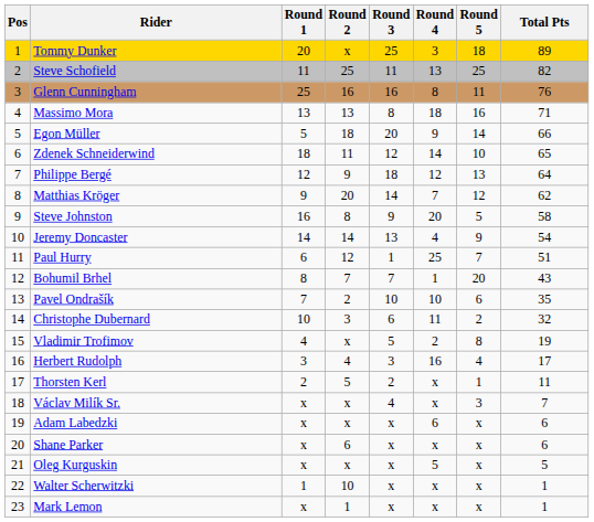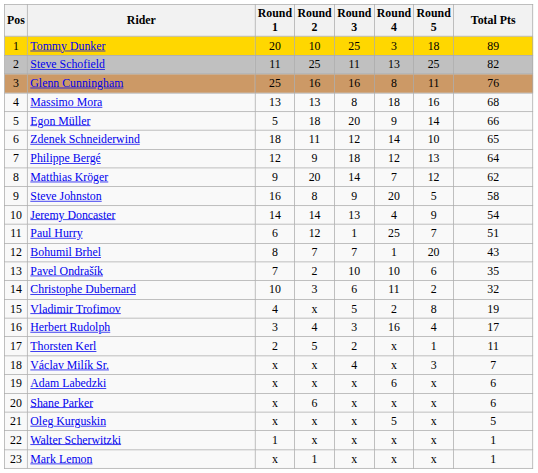 <table class="wikitable" style="font-size: 100%">
 <tr>
 <th width=20>Pos</th>
 <th width=300>Rider</th>
 <th width=40>Round 1</th>
 <th width=40>Round 2</th>
 <th width=40>Round 3</th>
 <th width=40>Round 4</th>
 <th width=40>Round 5</th>
 <th width=100>Total Pts</th>
 </tr>
 <tr align=center style="background-color: gold;">
 <td>1</td>
 <td align="left"> <a href='#'>Tommy Dunker</a></td>
 <td>20</td>
-<td>x</td>
+<td>10</td>
 <td>25</td>
 <td>3</td>
 <td>18</td>
 <td>89</td>
 </tr>
 <tr align=center style="background-color: silver;">
 <td>2</td>
 <td align="left"> <a href='#'>Steve Schofield</a></td>
 <td>11</td>
 <td>25</td>
 <td>11</td>
 <td>13</td>
 <td>25</td>
 <td>82</td>
 </tr>
 <tr align=center style="background-color: #cc9966;">
 <td>3</td>
 <td align="left"> <a href='#'>Glenn Cunningham</a></td>
 <td>25</td>
 <td>16</td>
 <td>16</td>
 <td>8</td>
 <td>11</td>
 <td>76</td>
 </tr>
 <tr align=center>
 <td>4</td>
 <td align="left"> <a href='#'>Massimo Mora</a></td>
 <td>13</td>
 <td>13</td>
 <td>8</td>
 <td>18</td>
 <td>16</td>
-<td>71</td>
+<td>68</td>
 </tr>
 <tr align=center>
 <td>5</td>
 <td align="left"> <a href='#'>Egon Müller</a></td>
 <td>5</td>
 <td>18</td>
 <td>20</td>
 <td>9</td>
 <td>14</td>
 <td>66</td>
 </tr>
 <tr align=center>
 <td>6</td>
 <td align="left"> <a href='#'>Zdenek Schneiderwind</a></td>
 <td>18</td>
 <td>11</td>
 <td>12</td>
 <td>14</td>
 <td>10</td>
 <td>65</td>
 </tr>
 <tr align=center>
 <td>7</td>
 <td align="left"> <a href='#'>Philippe Bergé</a></td>
 <td>12</td>
 <td>9</td>
 <td>18</td>
 <td>12</td>
 <td>13</td>
 <td>64</td>
 </tr>
 <tr align=center>
 <td>8</td>
 <td align="left"> <a href='#'>Matthias Kröger</a></td>
 <td>9</td>
 <td>20</td>
 <td>14</td>
 <td>7</td>
 <td>12</td>
 <td>62</td>
 </tr>
 <tr align=center>
 <td>9</td>
 <td align="left"> <a href='#'>Steve Johnston</a></td>
 <td>16</td>
 <td>8</td>
 <td>9</td>
 <td>20</td>
 <td>5</td>
 <td>58</td>
 </tr>
 <tr align=center>
 <td>10</td>
 <td align="left"> <a href='#'>Jeremy Doncaster</a></td>
 <td>14</td>
 <td>14</td>
 <td>13</td>
 <td>4</td>
 <td>9</td>
 <td>54</td>
 </tr>
 <tr align=center>
 <td>11</td>
 <td align="left"> <a href='#'>Paul Hurry</a></td>
 <td>6</td>
 <td>12</td>
 <td>1</td>
 <td>25</td>
 <td>7</td>
 <td>51</td>
 </tr>
 <tr align=center>
 <td>12</td>
 <td align="left"> <a href='#'>Bohumil Brhel</a></td>
 <td>8</td>
 <td>7</td>
 <td>7</td>
 <td>1</td>
 <td>20</td>
 <td>43</td>
 </tr>
 <tr align=center>
 <td>13</td>
 <td align="left"> <a href='#'>Pavel Ondrašík</a></td>
 <td>7</td>
 <td>2</td>
 <td>10</td>
 <td>10</td>
 <td>6</td>
 <td>35</td>
 </tr>
 <tr align=center>
 <td>14</td>
 <td align="left"> <a href='#'>Christophe Dubernard</a></td>
 <td>10</td>
 <td>3</td>
 <td>6</td>
 <td>11</td>
 <td>2</td>
 <td>32</td>
 </tr>
 <tr align=center>
 <td>15</td>
 <td align="left"> <a href='#'>Vladimir Trofimov</a></td>
 <td>4</td>
 <td>x</td>
 <td>5</td>
 <td>2</td>
 <td>8</td>
 <td>19</td>
 </tr>
 <tr align=center>
 <td>16</td>
 <td align="left"> <a href='#'>Herbert Rudolph</a></td>
 <td>3</td>
 <td>4</td>
 <td>3</td>
 <td>16</td>
 <td>4</td>
 <td>17</td>
 </tr>
 <tr align=center>
 <td>17</td>
 <td align="left"> <a href='#'>Thorsten Kerl</a></td>
 <td>2</td>
 <td>5</td>
 <td>2</td>
 <td>x</td>
 <td>1</td>
 <td>11</td>
 </tr>
 <tr align=center>
 <td>18</td>
 <td align="left"> <a href='#'>Václav Milík Sr.</a></td>
 <td>x</td>
 <td>x</td>
 <td>4</td>
 <td>x</td>
 <td>3</td>
 <td>7</td>
 </tr>
 <tr align=center>
 <td>19</td>
 <td align="left"> <a href='#'>Adam Labedzki</a></td>
 <td>x</td>
 <td>x</td>
 <td>x</td>
 <td>6</td>
 <td>x</td>
 <td>6</td>
 </tr>
 <tr align=center>
 <td>20</td>
 <td align="left"> <a href='#'>Shane Parker</a></td>
 <td>x</td>
 <td>6</td>
 <td>x</td>
 <td>x</td>
 <td>x</td>
 <td>6</td>
 </tr>
 <tr align=center>
 <td>21</td>
 <td align="left"> <a href='#'>Oleg Kurguskin</a></td>
 <td>x</td>
 <td>x</td>
 <td>x</td>
 <td>5</td>
 <td>x</td>
 <td>5</td>
 </tr>
 <tr align=center>
 <td>22</td>
 <td align="left"> <a href='#'>Walter Scherwitzki</a></td>
 <td>1</td>
-<td>10</td>
+<td>x</td>
 <td>x</td>
 <td>x</td>
 <td>x</td>
 <td>1</td>
 </tr>
 <tr align=center>
 <td>23</td>
 <td align="left"> <a href='#'>Mark Lemon</a></td>
 <td>x</td>
 <td>1</td>
 <td>x</td>
 <td>x</td>
 <td>x</td>
 <td>1</td>
 </tr>
 </table>
